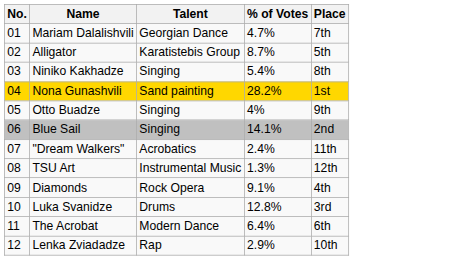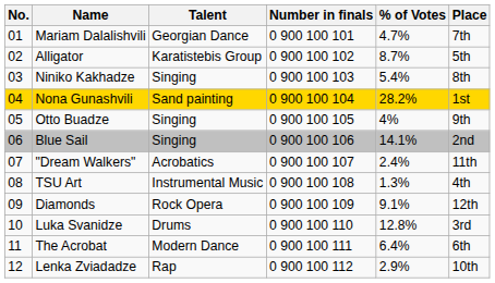 <table class="sortable wikitable">
 <tr>
 <th>No.</th>
 <th>Name</th>
 <th>Talent</th>
+<th>Number in finals</th>
 <th>% of Votes</th>
 <th>Place</th>
 </tr>
 <tr>
 <td>01</td>
 <td>Mariam Dalalishvili</td>
 <td>Georgian Dance</td>
+<td>0 900 100 101</td>
 <td>4.7%</td>
 <td>7th</td>
 </tr>
 <tr>
 <td>02</td>
 <td>Alligator</td>
 <td>Karatistebis Group</td>
+<td>0 900 100 102</td>
 <td>8.7%</td>
 <td>5th</td>
 </tr>
 <tr>
 <td>03</td>
 <td>Niniko Kakhadze</td>
 <td>Singing</td>
+<td>0 900 100 103</td>
 <td>5.4%</td>
 <td>8th</td>
 </tr>
 <tr bgcolor=gold>
 <td>04</td>
 <td>Nona Gunashvili</td>
 <td>Sand painting</td>
+<td>0 900 100 104</td>
 <td>28.2%</td>
 <td>1st</td>
 </tr>
 <tr>
 <td>05</td>
 <td>Otto Buadze</td>
 <td>Singing</td>
+<td>0 900 100 105</td>
 <td>4%</td>
 <td>9th</td>
 </tr>
 <tr bgcolor=silver>
 <td>06</td>
 <td>Blue Sail</td>
 <td>Singing</td>
+<td>0 900 100 106</td>
 <td>14.1%</td>
 <td>2nd</td>
 </tr>
 <tr>
 <td>07</td>
 <td>"Dream Walkers"</td>
 <td>Acrobatics</td>
+<td>0 900 100 107</td>
 <td>2.4%</td>
 <td>11th</td>
 </tr>
 <tr>
 <td>08</td>
 <td>TSU Art</td>
 <td>Instrumental Music</td>
+<td>0 900 100 108</td>
 <td>1.3%</td>
-<td>12th</td>
+<td>4th</td>
 </tr>
 <tr>
 <td>09</td>
 <td>Diamonds</td>
 <td>Rock Opera</td>
+<td>0 900 100 109</td>
 <td>9.1%</td>
-<td>4th</td>
+<td>12th</td>
 </tr>
 <tr>
 <td>10</td>
 <td>Luka Svanidze</td>
 <td>Drums</td>
+<td>0 900 100 110</td>
 <td>12.8%</td>
 <td>3rd</td>
 </tr>
 <tr>
 <td>11</td>
 <td>The Acrobat</td>
 <td>Modern Dance</td>
+<td>0 900 100 111</td>
 <td>6.4%</td>
 <td>6th</td>
 </tr>
 <tr>
 <td>12</td>
 <td>Lenka Zviadadze</td>
 <td>Rap</td>
+<td>0 900 100 112</td>
 <td>2.9%</td>
 <td>10th</td>
 </tr>
 </table>
